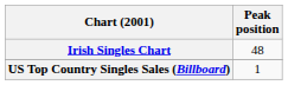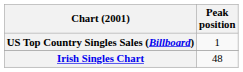 <table class="wikitable sortable plainrowheaders" style="text-align:center">
 <tr>
 <th>Chart (2001)</th>
 <th>Peak<br>position</th>
 </tr>
 <tr>
-<th scope="row"><a href='#'>Irish Singles Chart</a></th>
-<td style="text-align:center;">48</td>
+<th scope="row">US Top Country Singles Sales (<em><a href='#'>Billboard</a></em>)<br></th>
+<td>1</td>
 </tr>
 <tr>
 </tr>
 <tr>
 </tr>
 <tr>
 </tr>
 <tr>
-<th scope="row">US Top Country Singles Sales (<em><a href='#'>Billboard</a></em>)<br></th>
-<td>1</td>
+<th scope="row"><a href='#'>Irish Singles Chart</a></th>
+<td style="text-align:center;">48</td>
 </tr>
 </table>
